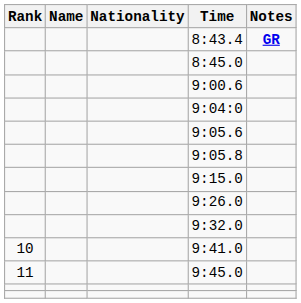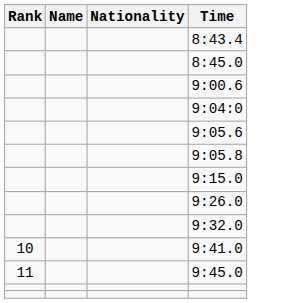 <table class="wikitable sortable" style="text-align:center">
 <tr>
 <th>Rank</th>
 <th>Name</th>
 <th>Nationality</th>
 <th>Time</th>
-<th>Notes</th>
 </tr>
 <tr>
 <td></td>
 <td align=left></td>
 <td align=left></td>
 <td>8:43.4</td>
-<td><strong><a href='#'>GR</a></strong></td>
 </tr>
 <tr>
 <td></td>
 <td align=left></td>
 <td align=left></td>
 <td>8:45.0</td>
-<td></td>
 </tr>
 <tr>
 <td></td>
 <td align=left></td>
 <td align="left"></td>
 <td>9:00.6</td>
-<td></td>
 </tr>
 <tr>
 <td></td>
 <td align=left></td>
 <td align="left"></td>
 <td>9:04:0</td>
-<td></td>
 </tr>
 <tr>
 <td></td>
 <td align=left></td>
 <td align="left"></td>
 <td>9:05.6</td>
-<td></td>
 </tr>
 <tr>
 <td></td>
 <td align=left></td>
 <td align="left"></td>
 <td>9:05.8</td>
-<td></td>
 </tr>
 <tr>
 <td></td>
 <td align=left></td>
 <td align="left"></td>
 <td>9:15.0</td>
-<td></td>
 </tr>
 <tr>
 <td></td>
 <td align=left></td>
 <td align="left"></td>
 <td>9:26.0</td>
-<td></td>
 </tr>
 <tr>
 <td></td>
 <td align=left></td>
 <td align="left"></td>
 <td>9:32.0</td>
-<td></td>
 </tr>
 <tr>
 <td>10</td>
 <td align=left></td>
 <td align="left"></td>
 <td>9:41.0</td>
-<td></td>
 </tr>
 <tr>
 <td>11</td>
 <td align=left></td>
 <td align="left"></td>
 <td>9:45.0</td>
+</tr>
+<tr>
+<td></td>
+<td align=left></td>
+<td align="left"></td>
 <td></td>
 </tr>
 <tr>
 <td></td>
 <td align=left></td>
 <td align="left"></td>
 <td></td>
-<td></td>
-</tr>
-<tr>
-<td></td>
-<td align=left></td>
-<td align="left"></td>
-<td></td>
-<td></td>
 </tr>
 </table>
